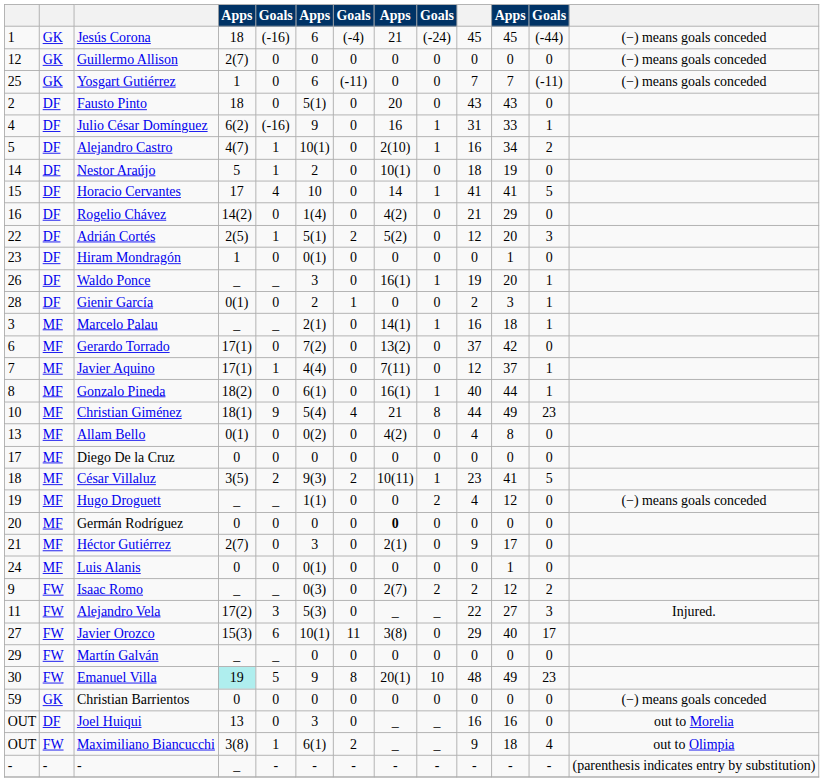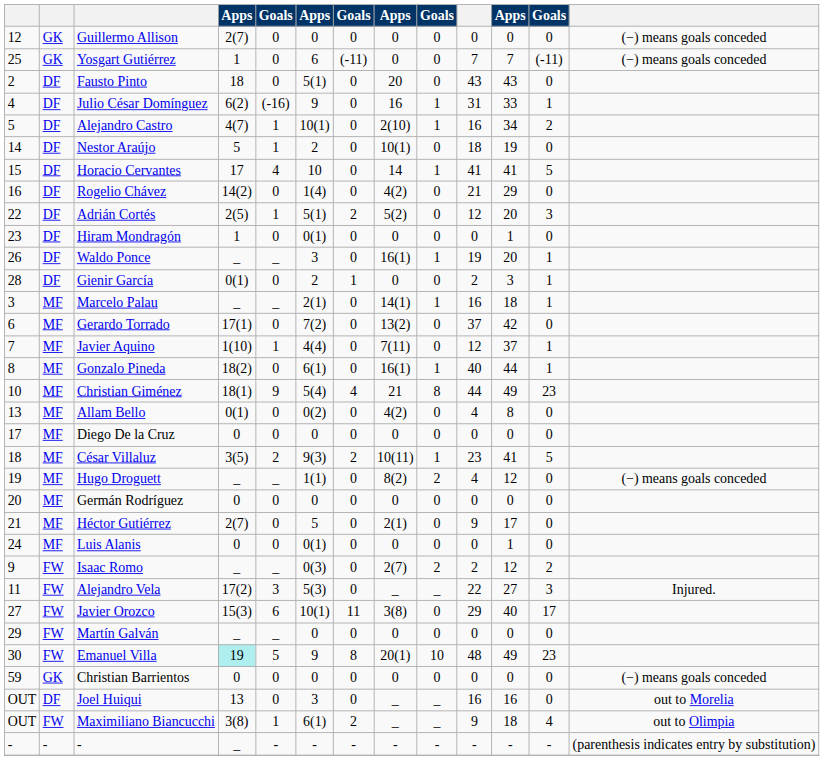 <table class="wikitable sortable" style="text-align:center">
 <tr>
 <th width="32"> <br> </th>
 <th width="32"> <br> </th>
 <th> <br> </th>
 <th style="background: #003366;color:white">Apps <br> </th>
 <th style="background: #003366;color:white">Goals <br> </th>
 <th style="background: #003366;color:white">Apps <br> </th>
 <th style="background: #003366;color:white">Goals <br> </th>
 <th style="background: #003366;color:white">Apps <br> </th>
 <th style="background: #003366;color:white">Goals <br> </th>
 <th width="32"></th>
 <th style="background: #003366;color:white">Apps <br> </th>
 <th style="background: #003366;color:white">Goals <br> </th>
 <th> <br> </th>
-</tr>
-<tr>
-<td align="left">1</td>
-<td align="left"><a href='#'>GK</a></td>
-<td align="left"> <a href='#'>Jesús Corona</a></td>
-<td>18</td>
-<td>(-16)</td>
-<td>6</td>
-<td>(-4)</td>
-<td>21</td>
-<td>(-24)</td>
-<td>45</td>
-<td>45</td>
-<td>(-44)</td>
-<td>(−) means goals conceded</td>
 </tr>
 <tr>
 <td align="left">12</td>
 <td align="left"><a href='#'>GK</a></td>
 <td align="left"> <a href='#'>Guillermo Allison</a></td>
 <td>2(7)</td>
 <td>0</td>
 <td>0</td>
 <td>0</td>
 <td>0</td>
 <td>0</td>
 <td>0</td>
 <td>0</td>
 <td>0</td>
 <td>(−) means goals conceded</td>
 </tr>
 <tr>
 <td align="left">25</td>
 <td align="left"><a href='#'>GK</a></td>
 <td align="left"> <a href='#'>Yosgart Gutiérrez</a></td>
 <td>1</td>
 <td>0</td>
 <td>6</td>
 <td>(-11)</td>
 <td>0</td>
 <td>0</td>
 <td>7</td>
 <td>7</td>
 <td>(-11)</td>
 <td>(−) means goals conceded</td>
 </tr>
 <tr>
 <td align="left">2</td>
 <td align="left"><a href='#'>DF</a></td>
 <td align="left"> <a href='#'>Fausto Pinto</a></td>
 <td>18</td>
 <td>0</td>
 <td>5(1)</td>
 <td>0</td>
 <td>20</td>
 <td>0</td>
 <td>43</td>
 <td>43</td>
 <td>0</td>
 <td></td>
 </tr>
 <tr>
 <td align="left">4</td>
 <td align="left"><a href='#'>DF</a></td>
 <td align="left"> <a href='#'>Julio César Domínguez</a></td>
 <td>6(2)</td>
 <td>(-16)</td>
 <td>9</td>
 <td>0</td>
 <td>16</td>
 <td>1</td>
 <td>31</td>
 <td>33</td>
 <td>1</td>
 <td></td>
 </tr>
 <tr>
 <td align="left">5</td>
 <td align="left"><a href='#'>DF</a></td>
 <td align="left"> <a href='#'>Alejandro Castro</a></td>
 <td>4(7)</td>
 <td>1</td>
 <td>10(1)</td>
 <td>0</td>
 <td>2(10)</td>
 <td>1</td>
 <td>16</td>
 <td>34</td>
 <td>2</td>
 <td></td>
 </tr>
 <tr>
 <td align="left">14</td>
 <td align="left"><a href='#'>DF</a></td>
 <td align="left"> <a href='#'>Nestor Araújo</a></td>
 <td>5</td>
 <td>1</td>
 <td>2</td>
 <td>0</td>
 <td>10(1)</td>
 <td>0</td>
 <td>18</td>
 <td>19</td>
 <td>0</td>
 <td></td>
 </tr>
 <tr>
 <td align="left">15</td>
 <td align="left"><a href='#'>DF</a></td>
 <td align="left"> <a href='#'>Horacio Cervantes</a></td>
 <td>17</td>
 <td>4</td>
 <td>10</td>
 <td>0</td>
 <td>14</td>
 <td>1</td>
 <td>41</td>
 <td>41</td>
 <td>5</td>
 <td></td>
 </tr>
 <tr>
 <td align="left">16</td>
 <td align="left"><a href='#'>DF</a></td>
 <td align="left"> <a href='#'>Rogelio Chávez</a></td>
 <td>14(2)</td>
 <td>0</td>
 <td>1(4)</td>
 <td>0</td>
 <td>4(2)</td>
 <td>0</td>
 <td>21</td>
 <td>29</td>
 <td>0</td>
 <td></td>
 </tr>
 <tr>
 <td align="left">22</td>
 <td align="left"><a href='#'>DF</a></td>
 <td align="left"> <a href='#'>Adrián Cortés</a></td>
 <td>2(5)</td>
 <td>1</td>
 <td>5(1)</td>
 <td>2</td>
 <td>5(2)</td>
 <td>0</td>
 <td>12</td>
 <td>20</td>
 <td>3</td>
 <td></td>
 </tr>
 <tr>
 <td align="left">23</td>
 <td align="left"><a href='#'>DF</a></td>
 <td align="left"> <a href='#'>Hiram Mondragón</a></td>
 <td>1</td>
 <td>0</td>
 <td>0(1)</td>
 <td>0</td>
 <td>0</td>
 <td>0</td>
 <td>0</td>
 <td>1</td>
 <td>0</td>
 <td></td>
 </tr>
 <tr>
 <td align="left">26</td>
 <td align="left"><a href='#'>DF</a></td>
 <td align="left"> <a href='#'>Waldo Ponce</a></td>
 <td>_</td>
 <td>_</td>
 <td>3</td>
 <td>0</td>
 <td>16(1)</td>
 <td>1</td>
 <td>19</td>
 <td>20</td>
 <td>1</td>
 <td></td>
 </tr>
 <tr>
 <td align="left">28</td>
 <td align="left"><a href='#'>DF</a></td>
 <td align="left"> <a href='#'>Gienir García</a></td>
 <td>0(1)</td>
 <td>0</td>
 <td>2</td>
 <td>1</td>
 <td>0</td>
 <td>0</td>
 <td>2</td>
 <td>3</td>
 <td>1</td>
 <td></td>
 </tr>
 <tr>
 <td align="left">3</td>
 <td align="left"><a href='#'>MF</a></td>
 <td align="left"> <a href='#'>Marcelo Palau</a></td>
 <td>_</td>
 <td>_</td>
 <td>2(1)</td>
 <td>0</td>
 <td>14(1)</td>
 <td>1</td>
 <td>16</td>
 <td>18</td>
 <td>1</td>
 <td></td>
 </tr>
 <tr>
 <td align="left">6</td>
 <td align="left"><a href='#'>MF</a></td>
 <td align="left"> <a href='#'>Gerardo Torrado</a></td>
 <td>17(1)</td>
 <td>0</td>
 <td>7(2)</td>
 <td>0</td>
 <td>13(2)</td>
 <td>0</td>
 <td>37</td>
 <td>42</td>
 <td>0</td>
 <td></td>
 </tr>
 <tr>
 <td align="left">7</td>
 <td align="left"><a href='#'>MF</a></td>
 <td align="left"> <a href='#'>Javier Aquino</a></td>
-<td>17(1)</td>
+<td>1(10)</td>
 <td>1</td>
 <td>4(4)</td>
 <td>0</td>
 <td>7(11)</td>
 <td>0</td>
 <td>12</td>
 <td>37</td>
 <td>1</td>
 <td></td>
 </tr>
 <tr>
 <td align="left">8</td>
 <td align="left"><a href='#'>MF</a></td>
 <td align="left"> <a href='#'>Gonzalo Pineda</a></td>
 <td>18(2)</td>
 <td>0</td>
 <td>6(1)</td>
 <td>0</td>
 <td>16(1)</td>
 <td>1</td>
 <td>40</td>
 <td>44</td>
 <td>1</td>
 <td></td>
 </tr>
 <tr>
 <td align="left">10</td>
 <td align="left"><a href='#'>MF</a></td>
 <td align="left"> <a href='#'>Christian Giménez</a></td>
 <td>18(1)</td>
 <td>9</td>
 <td>5(4)</td>
 <td>4</td>
 <td>21</td>
 <td>8</td>
 <td>44</td>
 <td>49</td>
 <td>23</td>
 <td></td>
 </tr>
 <tr>
 <td align="left">13</td>
 <td align="left"><a href='#'>MF</a></td>
 <td align="left"> <a href='#'>Allam Bello</a></td>
 <td>0(1)</td>
 <td>0</td>
 <td>0(2)</td>
 <td>0</td>
 <td>4(2)</td>
 <td>0</td>
 <td>4</td>
 <td>8</td>
 <td>0</td>
 <td></td>
 </tr>
 <tr>
 <td align="left">17</td>
 <td align="left"><a href='#'>MF</a></td>
 <td align="left"> Diego De la Cruz</td>
 <td>0</td>
 <td>0</td>
 <td>0</td>
 <td>0</td>
 <td>0</td>
 <td>0</td>
 <td>0</td>
 <td>0</td>
 <td>0</td>
 <td></td>
 </tr>
 <tr>
 <td align="left">18</td>
 <td align="left"><a href='#'>MF</a></td>
 <td align="left"> <a href='#'>César Villaluz</a></td>
 <td>3(5)</td>
 <td>2</td>
 <td>9(3)</td>
 <td>2</td>
 <td>10(11)</td>
 <td>1</td>
 <td>23</td>
 <td>41</td>
 <td>5</td>
 <td></td>
 </tr>
 <tr>
 <td align="left">19</td>
 <td align="left"><a href='#'>MF</a></td>
 <td align="left"> <a href='#'>Hugo Droguett</a></td>
 <td>_</td>
 <td>_</td>
 <td>1(1)</td>
 <td>0</td>
-<td>0</td>
+<td>8(2)</td>
 <td>2</td>
 <td>4</td>
 <td>12</td>
 <td>0</td>
 <td>(−) means goals conceded</td>
 </tr>
 <tr>
 <td align="left">20</td>
 <td align="left"><a href='#'>MF</a></td>
 <td align="left"> Germán Rodríguez</td>
 <td>0</td>
 <td>0</td>
 <td>0</td>
 <td>0</td>
-<td><strong>0</strong></td>
+<td>0</td>
 <td>0</td>
 <td>0</td>
 <td>0</td>
 <td>0</td>
 <td></td>
 </tr>
 <tr>
 <td align="left">21</td>
 <td align="left"><a href='#'>MF</a></td>
 <td align="left"> <a href='#'>Héctor Gutiérrez</a></td>
 <td>2(7)</td>
 <td>0</td>
-<td>3</td>
+<td>5</td>
 <td>0</td>
 <td>2(1)</td>
 <td>0</td>
 <td>9</td>
 <td>17</td>
 <td>0</td>
 <td></td>
 </tr>
 <tr>
 <td align="left">24</td>
 <td align="left"><a href='#'>MF</a></td>
 <td align="left"> <a href='#'>Luis Alanis</a></td>
 <td>0</td>
 <td>0</td>
 <td>0(1)</td>
 <td>0</td>
 <td>0</td>
 <td>0</td>
 <td>0</td>
 <td>1</td>
 <td>0</td>
 <td></td>
 </tr>
 <tr>
 <td align="left">9</td>
 <td align="left"><a href='#'>FW</a></td>
 <td align="left"> <a href='#'>Isaac Romo</a></td>
 <td>_</td>
 <td>_</td>
 <td>0(3)</td>
 <td>0</td>
 <td>2(7)</td>
 <td>2</td>
 <td>2</td>
 <td>12</td>
 <td>2</td>
 <td></td>
 </tr>
 <tr>
 <td align="left">11</td>
 <td align="left"><a href='#'>FW</a></td>
 <td align="left"> <a href='#'>Alejandro Vela</a></td>
 <td>17(2)</td>
 <td>3</td>
 <td>5(3)</td>
 <td>0</td>
 <td>_</td>
 <td>_</td>
 <td>22</td>
 <td>27</td>
 <td>3</td>
 <td> Injured.</td>
 </tr>
 <tr>
 <td align="left">27</td>
 <td align="left"><a href='#'>FW</a></td>
 <td align="left"> <a href='#'>Javier Orozco</a></td>
 <td>15(3)</td>
 <td>6</td>
 <td>10(1)</td>
 <td>11</td>
 <td>3(8)</td>
 <td>0</td>
 <td>29</td>
 <td>40</td>
 <td>17</td>
 <td></td>
 </tr>
 <tr>
 <td align="left">29</td>
 <td align="left"><a href='#'>FW</a></td>
 <td align="left"> <a href='#'>Martín Galván</a></td>
 <td>_</td>
 <td>_</td>
 <td>0</td>
 <td>0</td>
 <td>0</td>
 <td>0</td>
 <td>0</td>
 <td>0</td>
 <td>0</td>
 <td></td>
 </tr>
 <tr>
 <td align="left">30</td>
 <td align="left"><a href='#'>FW</a></td>
 <td align="left"> <a href='#'>Emanuel Villa</a></td>
 <td style="background: paleturquoise;">19</td>
 <td>5</td>
 <td>9</td>
 <td>8</td>
 <td>20(1)</td>
 <td>10</td>
 <td>48</td>
 <td>49</td>
 <td>23</td>
 <td></td>
 </tr>
 <tr>
 <td align="left">59</td>
 <td align="left"><a href='#'>GK</a></td>
 <td align="left"> Christian Barrientos</td>
 <td>0</td>
 <td>0</td>
 <td>0</td>
 <td>0</td>
 <td>0</td>
 <td>0</td>
 <td>0</td>
 <td>0</td>
 <td>0</td>
 <td>(−) means goals conceded</td>
 </tr>
 <tr>
 <td align="left">OUT</td>
 <td align="left"><a href='#'>DF</a></td>
 <td align="left"> <a href='#'>Joel Huiqui</a></td>
 <td>13</td>
 <td>0</td>
 <td>3</td>
 <td>0</td>
 <td>_</td>
 <td>_</td>
 <td>16</td>
 <td>16</td>
 <td>0</td>
 <td>out to <a href='#'>Morelia</a></td>
 </tr>
 <tr>
 <td align="left">OUT</td>
 <td align="left"><a href='#'>FW</a></td>
 <td align="left"> <a href='#'>Maximiliano Biancucchi</a></td>
 <td>3(8)</td>
 <td>1</td>
 <td>6(1)</td>
 <td>2</td>
 <td>_</td>
 <td>_</td>
 <td>9</td>
 <td>18</td>
 <td>4</td>
 <td>out to <a href='#'>Olimpia</a></td>
 </tr>
 <tr>
 <td align="left">-</td>
 <td align="left">-</td>
 <td align="left">-</td>
 <td>_</td>
 <td>-</td>
 <td>-</td>
 <td>-</td>
 <td>-</td>
 <td>-</td>
 <td>-</td>
 <td>-</td>
 <td>-</td>
 <td>(parenthesis indicates entry by substitution)</td>
 </tr>
 <tr class="sortbottom">
 </tr>
 </table>
